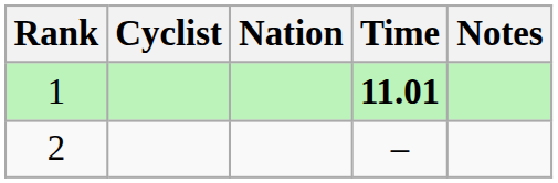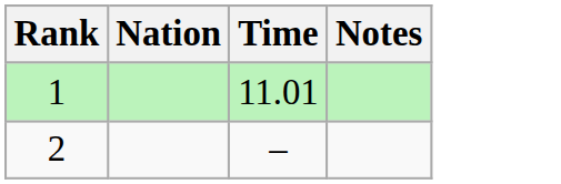 <table class="wikitable sortable" style="text-align:center">
 <tr>
 <th>Rank</th>
-<th>Cyclist</th>
 <th>Nation</th>
 <th>Time</th>
 <th>Notes</th>
 </tr>
 <tr bgcolor=bbf3bb>
 <td>1</td>
 <td align=left></td>
-<td align=left></td>
-<td><strong>11.01</strong></td>
+<td>11.01</td>
 <td></td>
 </tr>
 <tr>
 <td>2</td>
 <td align=left></td>
-<td align=left></td>
 <td>–</td>
 <td></td>
 </tr>
 </table>
